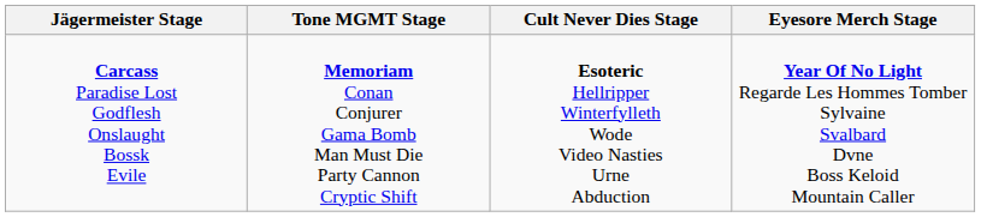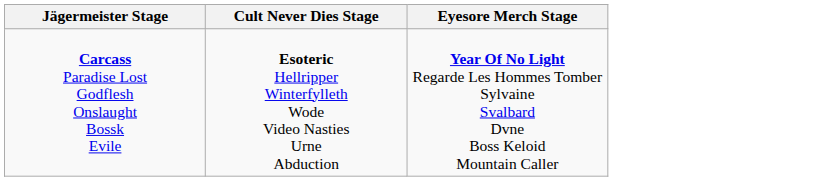 <table class="wikitable">
 <tr>
 <th>Jägermeister Stage</th>
-<th>Tone MGMT Stage</th>
 <th>Cult Never Dies Stage</th>
 <th>Eyesore Merch Stage</th>
 </tr>
 <tr>
 <td valign="top" align="center" width="200"><br><strong><a href='#'>Carcass</a></strong><br><a href='#'>Paradise Lost</a><br><a href='#'>Godflesh</a><br><a href='#'>Onslaught</a><br><a href='#'>Bossk</a><br><a href='#'>Evile</a><br></td>
-<td valign="top" align="center" width="200"><br><strong><a href='#'>Memoriam</a></strong><br><a href='#'>Conan</a><br>Conjurer<br><a href='#'>Gama Bomb</a><br>Man Must Die<br>Party Cannon<br><a href='#'>Cryptic Shift</a><br></td>
 <td valign="top" align="center" width="200"><br><strong>Esoteric</strong><br><a href='#'>Hellripper</a><br><a href='#'>Winterfylleth</a><br>Wode<br>Video Nasties<br>Urne<br>Abduction<br></td>
 <td valign="top" align="center" width="200"><br><strong><a href='#'>Year Of No Light</a></strong><br>Regarde Les Hommes Tomber<br>Sylvaine<br><a href='#'>Svalbard</a><br>Dvne<br>Boss Keloid<br>Mountain Caller</td>
 </tr>
 </table>
